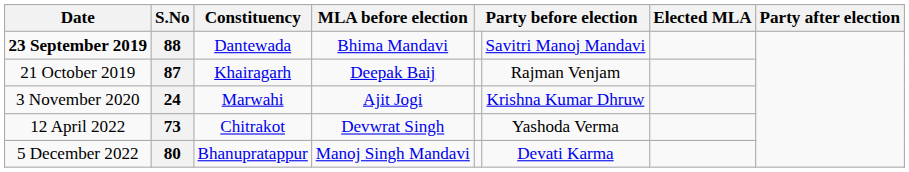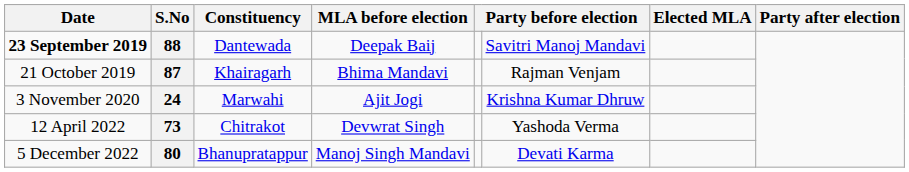 <table class="wikitable sortable" style="text-align:center;">
 <tr>
 <th>Date</th>
 <th>S.No</th>
 <th>Constituency</th>
 <th>MLA before election</th>
 <th colspan="2">Party before election</th>
 <th>Elected MLA</th>
 <th colspan="2">Party after election</th>
 </tr>
 <tr>
 <td><strong>23 September 2019</strong></td>
 <th>88</th>
 <td><a href='#'>Dantewada</a></td>
-<td><a href='#'>Bhima Mandavi</a></td>
+<td><a href='#'>Deepak Baij</a></td>
 <td></td>
 <td><a href='#'>Savitri Manoj Mandavi</a></td>
 <td></td>
 </tr>
 <tr>
 <td>21 October 2019</td>
 <th>87</th>
 <td><a href='#'>Khairagarh</a></td>
-<td><a href='#'>Deepak Baij</a></td>
+<td><a href='#'>Bhima Mandavi</a></td>
 <td></td>
 <td>Rajman Venjam</td>
 <td></td>
 </tr>
 <tr>
 <td>3 November 2020</td>
 <th>24</th>
 <td><a href='#'>Marwahi</a></td>
 <td><a href='#'>Ajit Jogi</a></td>
 <td></td>
 <td><a href='#'>Krishna Kumar Dhruw</a></td>
 <td></td>
 </tr>
 <tr>
 <td>12 April 2022</td>
 <th>73</th>
 <td><a href='#'>Chitrakot</a></td>
 <td><a href='#'>Devwrat Singh</a></td>
 <td></td>
 <td>Yashoda Verma</td>
 <td></td>
 </tr>
 <tr>
 <td>5 December 2022</td>
 <th>80</th>
 <td><a href='#'>Bhanupratappur</a></td>
 <td><a href='#'>Manoj Singh Mandavi</a></td>
 <td></td>
 <td><a href='#'>Devati Karma</a></td>
 <td></td>
 </tr>
 </table>
